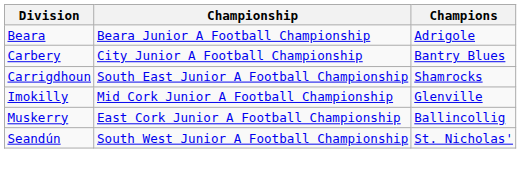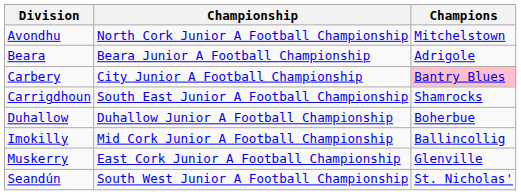 <table class="wikitable">
 <tr>
 <th>Division</th>
 <th>Championship</th>
 <th>Champions</th>
+</tr>
+<tr>
+<td><a href='#'>Avondhu</a></td>
+<td><a href='#'>North Cork Junior A Football Championship</a></td>
+<td><a href='#'>Mitchelstown</a></td>
 </tr>
 <tr>
 <td><a href='#'>Beara</a></td>
 <td><a href='#'>Beara Junior A Football Championship</a></td>
 <td><a href='#'>Adrigole</a></td>
 </tr>
 <tr>
 <td><a href='#'>Carbery</a></td>
 <td><a href='#'>City Junior A Football Championship</a></td>
-<td><a href='#'>Bantry Blues</a></td>
+<td style="background: pink;"><a href='#'>Bantry Blues</a></td>
 </tr>
 <tr>
 <td><a href='#'>Carrigdhoun</a></td>
 <td><a href='#'>South East Junior A Football Championship</a></td>
 <td><a href='#'>Shamrocks</a></td>
 </tr>
 <tr>
+<td><a href='#'>Duhallow</a></td>
+<td><a href='#'>Duhallow Junior A Football Championship</a></td>
+<td><a href='#'>Boherbue</a></td>
+</tr>
+<tr>
 <td><a href='#'>Imokilly</a></td>
 <td><a href='#'>Mid Cork Junior A Football Championship</a></td>
-<td><a href='#'>Glenville</a></td>
+<td><a href='#'>Ballincollig</a></td>
 </tr>
 <tr>
 <td><a href='#'>Muskerry</a></td>
 <td><a href='#'>East Cork Junior A Football Championship</a></td>
-<td><a href='#'>Ballincollig</a></td>
+<td><a href='#'>Glenville</a></td>
 </tr>
 <tr>
 <td><a href='#'>Seandún</a></td>
 <td><a href='#'>South West Junior A Football Championship</a></td>
 <td><a href='#'>St. Nicholas'</a></td>
 </tr>
 </table>
